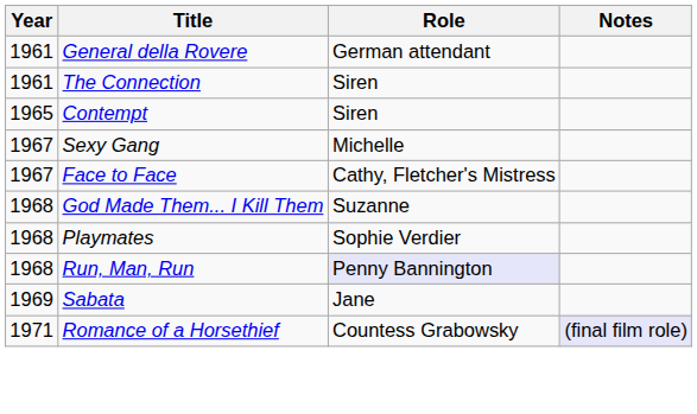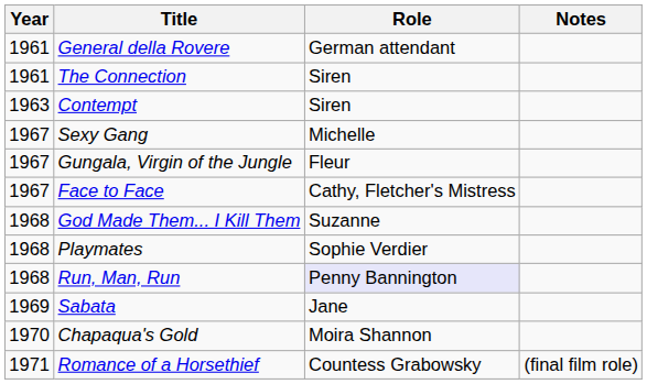 <table class="wikitable">
 <tr>
 <th>Year</th>
 <th>Title</th>
 <th>Role</th>
 <th>Notes</th>
 </tr>
 <tr>
 <td>1961</td>
 <td><em><a href='#'>General della Rovere</a></em></td>
 <td>German attendant</td>
 <td></td>
 </tr>
 <tr>
 <td>1961</td>
 <td><em><a href='#'>The Connection</a></em></td>
 <td>Siren</td>
 <td></td>
 </tr>
 <tr>
-<td>1965</td>
+<td>1963</td>
 <td><em><a href='#'>Contempt</a></em></td>
 <td>Siren</td>
 <td></td>
 </tr>
 <tr>
 <td>1967</td>
 <td><em>Sexy Gang</em></td>
 <td>Michelle</td>
+<td></td>
+</tr>
+<tr>
+<td>1967</td>
+<td><em>Gungala, Virgin of the Jungle</em></td>
+<td>Fleur</td>
 <td></td>
 </tr>
 <tr>
 <td>1967</td>
 <td><em><a href='#'>Face to Face</a></em></td>
 <td>Cathy, Fletcher's Mistress</td>
 <td></td>
 </tr>
 <tr>
 <td>1968</td>
 <td><em><a href='#'>God Made Them... I Kill Them</a></em></td>
 <td>Suzanne</td>
 <td></td>
 </tr>
 <tr>
 <td>1968</td>
 <td><em>Playmates</em></td>
 <td>Sophie Verdier</td>
 <td></td>
 </tr>
 <tr>
 <td>1968</td>
 <td><em><a href='#'>Run, Man, Run</a></em></td>
 <td style="background: lavender;">Penny Bannington</td>
 <td></td>
 </tr>
 <tr>
 <td>1969</td>
 <td><em><a href='#'>Sabata</a></em></td>
 <td>Jane</td>
 <td></td>
 </tr>
 <tr>
+<td>1970</td>
+<td><em>Chapaqua's Gold</em></td>
+<td>Moira Shannon</td>
+<td></td>
+</tr>
+<tr>
 <td>1971</td>
 <td><em><a href='#'>Romance of a Horsethief</a></em></td>
 <td>Countess Grabowsky</td>
-<td style="background: lavender;">(final film role)</td>
+<td>(final film role)</td>
 </tr>
 </table>
